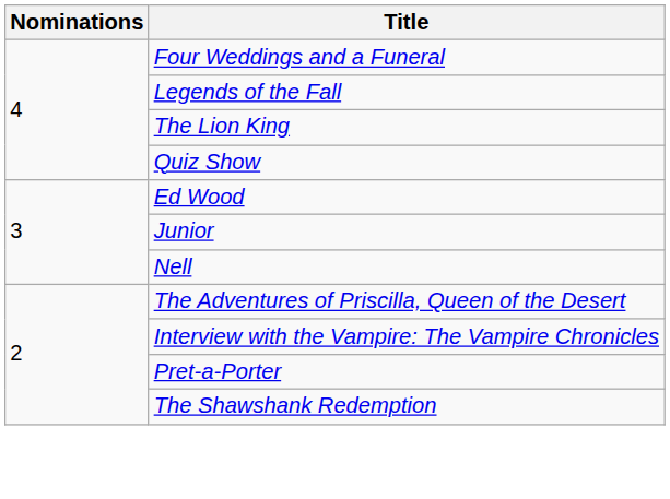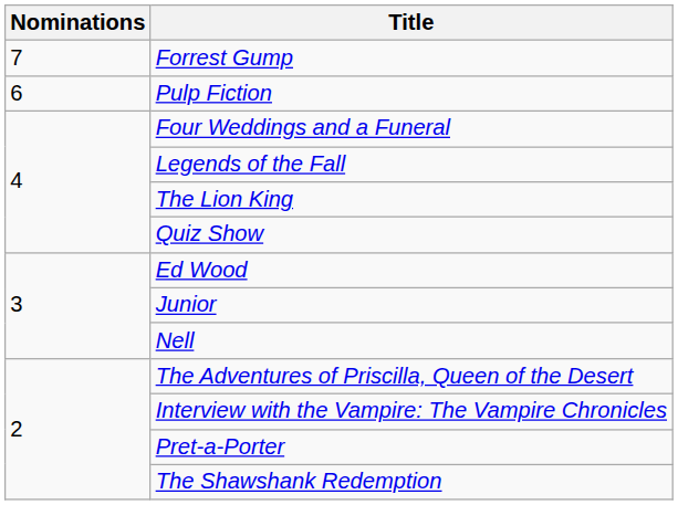 <table class="wikitable">
 <tr>
 <th>Nominations</th>
 <th>Title</th>
+</tr>
+<tr>
+<td>7</td>
+<td><em><a href='#'>Forrest Gump</a></em></td>
+</tr>
+<tr>
+<td>6</td>
+<td><em><a href='#'>Pulp Fiction</a></em></td>
 </tr>
 <tr>
 <td rowspan="4">4</td>
 <td><em><a href='#'>Four Weddings and a Funeral</a></em></td>
 </tr>
 <tr>
 <td><em><a href='#'>Legends of the Fall</a></em></td>
 </tr>
 <tr>
 <td><em><a href='#'>The Lion King</a></em></td>
 </tr>
 <tr>
 <td><em><a href='#'>Quiz Show</a></em></td>
 </tr>
 <tr>
 <td rowspan="3">3</td>
 <td><em><a href='#'>Ed Wood</a></em></td>
 </tr>
 <tr>
 <td><em><a href='#'>Junior</a></em></td>
 </tr>
 <tr>
 <td><em><a href='#'>Nell</a></em></td>
 </tr>
 <tr>
 <td rowspan="4">2</td>
 <td><em><a href='#'>The Adventures of Priscilla, Queen of the Desert</a></em></td>
 </tr>
 <tr>
 <td><em><a href='#'>Interview with the Vampire: The Vampire Chronicles</a></em></td>
 </tr>
 <tr>
 <td><em><a href='#'>Pret-a-Porter</a></em></td>
 </tr>
 <tr>
 <td><em><a href='#'>The Shawshank Redemption</a></em></td>
 </tr>
 </table>
